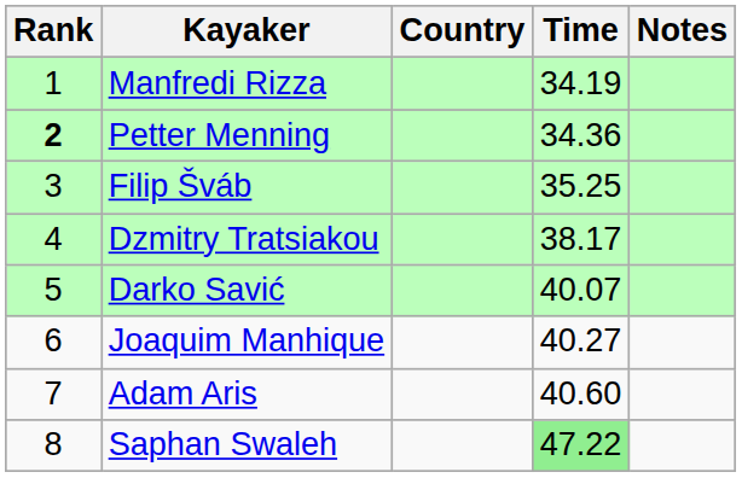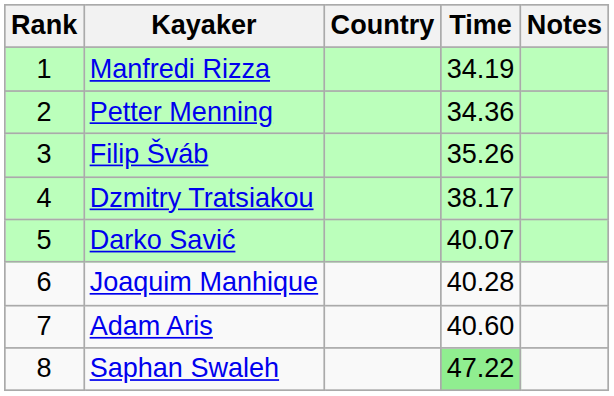 <table class="wikitable" style="text-align:center">
 <tr>
 <th>Rank</th>
 <th>Kayaker</th>
 <th>Country</th>
 <th>Time</th>
 <th>Notes</th>
 </tr>
 <tr bgcolor=bbffbb>
 <td>1</td>
 <td align="left"><a href='#'>Manfredi Rizza</a></td>
 <td align="left"></td>
 <td>34.19</td>
 <td></td>
 </tr>
 <tr bgcolor=bbffbb>
-<td><strong>2</strong></td>
+<td>2</td>
 <td align="left"><a href='#'>Petter Menning</a></td>
 <td align="left"></td>
 <td>34.36</td>
 <td></td>
 </tr>
 <tr bgcolor=bbffbb>
 <td>3</td>
 <td align="left"><a href='#'>Filip Šváb</a></td>
 <td align="left"></td>
-<td>35.25</td>
+<td>35.26</td>
 <td></td>
 </tr>
 <tr bgcolor=bbffbb>
 <td>4</td>
 <td align="left"><a href='#'>Dzmitry Tratsiakou</a></td>
 <td align="left"></td>
 <td>38.17</td>
 <td></td>
 </tr>
 <tr bgcolor=bbffbb>
 <td>5</td>
 <td align="left"><a href='#'>Darko Savić</a></td>
 <td align="left"></td>
 <td>40.07</td>
 <td></td>
 </tr>
 <tr>
 <td>6</td>
 <td align="left"><a href='#'>Joaquim Manhique</a></td>
 <td align="left"></td>
-<td>40.27</td>
+<td>40.28</td>
 <td></td>
 </tr>
 <tr>
 <td>7</td>
 <td align="left"><a href='#'>Adam Aris</a></td>
 <td align="left"></td>
 <td>40.60</td>
 <td></td>
 </tr>
 <tr>
 <td>8</td>
 <td align="left"><a href='#'>Saphan Swaleh</a></td>
 <td align="left"></td>
 <td style="background: lightgreen;">47.22</td>
 <td></td>
 </tr>
 </table>
